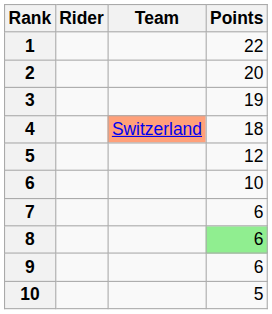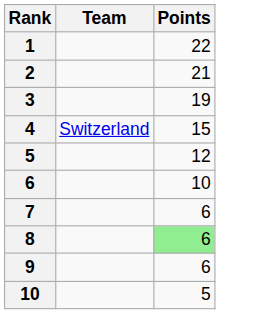 <table class="wikitable" margin-bottom:0;">
 <tr>
 <th scope="col">Rank</th>
-<th scope="col">Rider</th>
 <th scope="col">Team</th>
 <th scope="col">Points</th>
 </tr>
 <tr>
 <th scope="row">1</th>
 <td></td>
-<td></td>
 <td align="right">22</td>
 </tr>
 <tr>
 <th scope="row">2</th>
 <td></td>
-<td></td>
-<td align="right">20</td>
+<td align="right">21</td>
 </tr>
 <tr>
 <th scope="row">3</th>
-<td></td>
 <td></td>
 <td align="right">19</td>
 </tr>
 <tr>
 <th scope="row">4</th>
-<td></td>
-<td style="background: lightsalmon;"><a href='#'>Switzerland</a></td>
-<td align="right">18</td>
+<td><a href='#'>Switzerland</a></td>
+<td align="right">15</td>
 </tr>
 <tr>
 <th scope="row">5</th>
-<td></td>
 <td></td>
 <td align="right">12</td>
 </tr>
 <tr>
 <th scope="row">6</th>
 <td></td>
-<td></td>
 <td align="right">10</td>
 </tr>
 <tr>
 <th scope="row">7</th>
-<td></td>
 <td></td>
 <td align="right">6</td>
 </tr>
 <tr>
 <th scope="row">8</th>
 <td></td>
-<td></td>
 <td align="right" style="background: lightgreen;">6</td>
 </tr>
 <tr>
 <th scope="row">9</th>
-<td></td>
 <td></td>
 <td align="right">6</td>
 </tr>
 <tr>
 <th scope="row">10</th>
 <td></td>
-<td></td>
 <td align="right">5</td>
 </tr>
 </table>
